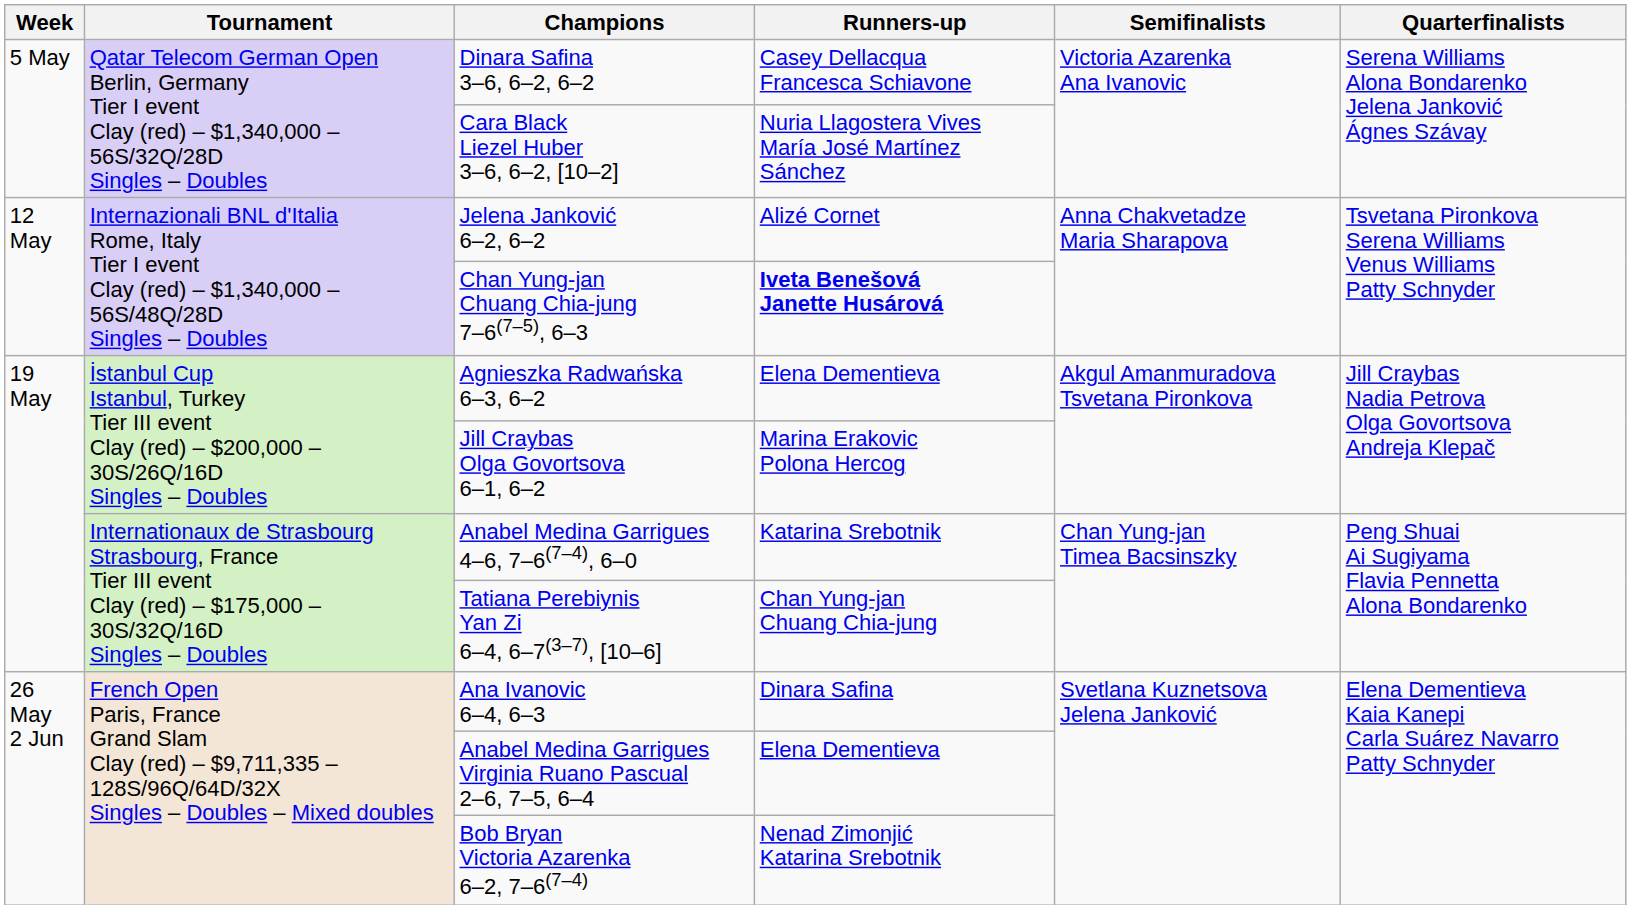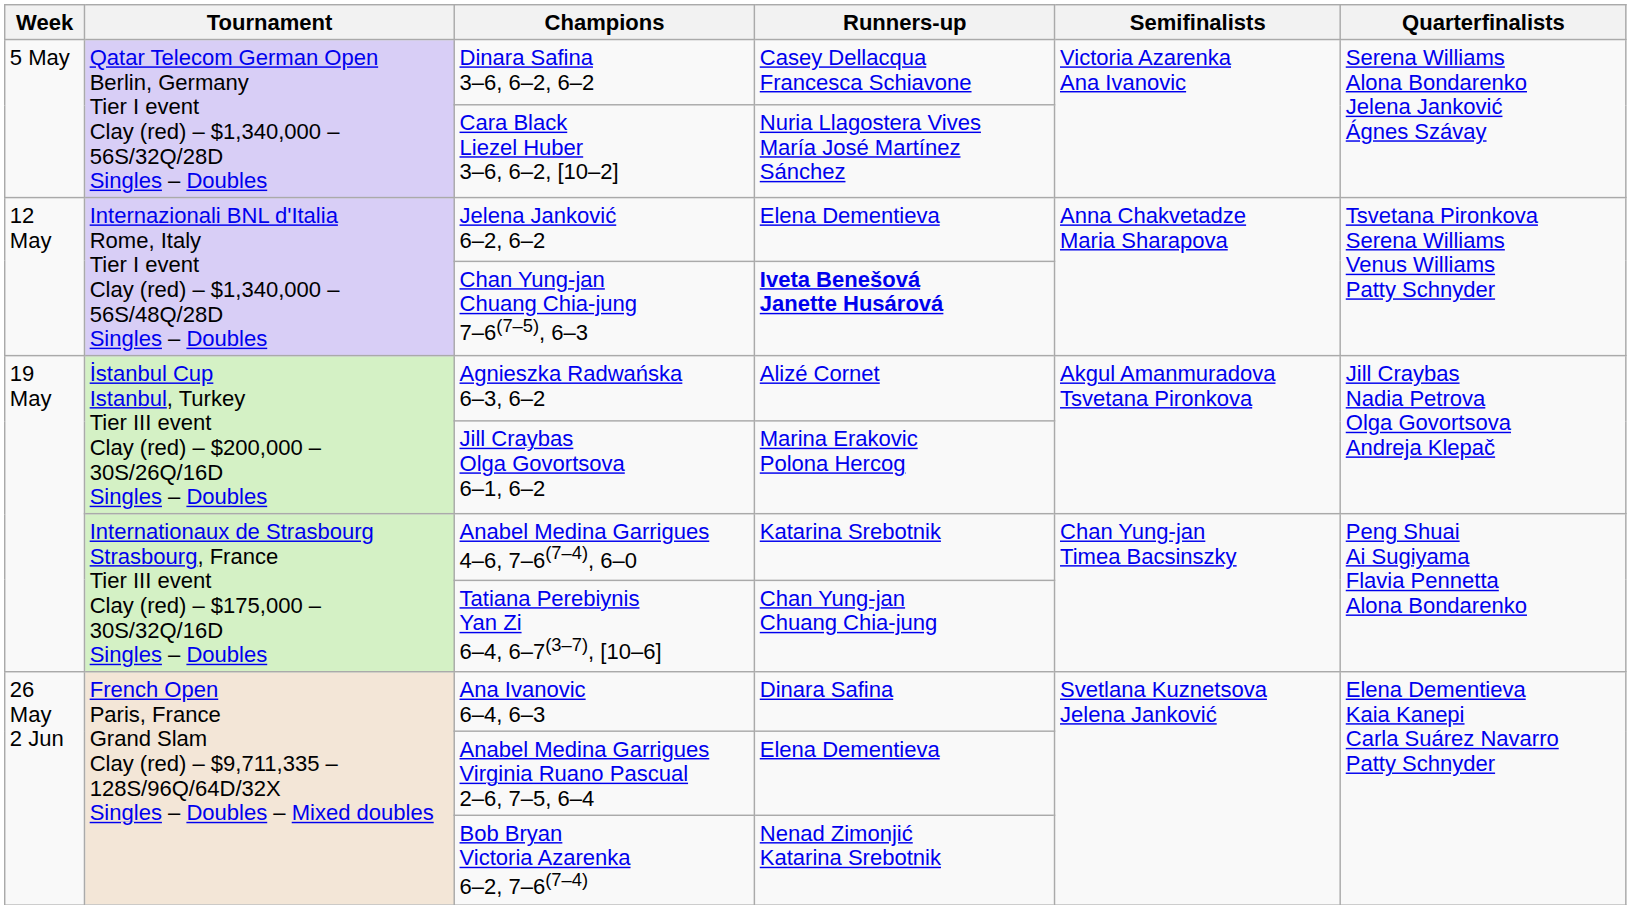 <table class=wikitable style=font-size:95%>
 <tr>
 <th style="width:48px;">Week</th>
 <th style="width:248px;">Tournament</th>
 <th style="width:200px;">Champions</th>
 <th style="width:200px;">Runners-up</th>
 <th style="width:190px;">Semifinalists</th>
 <th style="width:190px;">Quarterfinalists</th>
 </tr>
 <tr valign="top">
 <td rowspan=2>5 May</td>
 <td rowspan=2 style="background:#d8cef6;"><a href='#'>Qatar Telecom German Open</a><br> Berlin, Germany<br>Tier I event<br>Clay (red) – $1,340,000 – 56S/32Q/28D<br><a href='#'>Singles</a> – <a href='#'>Doubles</a></td>
 <td> <a href='#'>Dinara Safina</a><br> 3–6, 6–2, 6–2</td>
 <td> <a href='#'>Casey Dellacqua</a> <br>  <a href='#'>Francesca Schiavone</a></td>
 <td rowspan=2> <a href='#'>Victoria Azarenka</a><br> <a href='#'>Ana Ivanovic</a></td>
 <td rowspan=2> <a href='#'>Serena Williams</a><br> <a href='#'>Alona Bondarenko</a><br>  <a href='#'>Jelena Janković</a><br> <a href='#'>Ágnes Szávay</a></td>
 </tr>
 <tr valign="top">
 <td> <a href='#'>Cara Black</a> <br>  <a href='#'>Liezel Huber</a> <br> 3–6, 6–2, [10–2]</td>
 <td> <a href='#'>Nuria Llagostera Vives</a> <br>   <a href='#'>María José Martínez Sánchez</a></td>
 </tr>
 <tr valign="top">
 <td rowspan=2>12 May</td>
 <td rowspan=2 style="background:#d8cef6;"><a href='#'>Internazionali BNL d'Italia</a><br> Rome, Italy<br>Tier I event<br>Clay (red) – $1,340,000 – 56S/48Q/28D<br><a href='#'>Singles</a> – <a href='#'>Doubles</a></td>
 <td> <a href='#'>Jelena Janković</a><br>6–2, 6–2</td>
-<td> <a href='#'>Alizé Cornet</a></td>
+<td> <a href='#'>Elena Dementieva</a></td>
 <td rowspan=2> <a href='#'>Anna Chakvetadze</a><br>  <a href='#'>Maria Sharapova</a></td>
 <td rowspan=2> <a href='#'>Tsvetana Pironkova</a><br> <a href='#'>Serena Williams</a><br> <a href='#'>Venus Williams</a><br> <a href='#'>Patty Schnyder</a></td>
 </tr>
 <tr valign="top">
 <td> <a href='#'>Chan Yung-jan</a> <br>  <a href='#'>Chuang Chia-jung</a><br>7–6<sup>(7–5)</sup>, 6–3</td>
 <td><strong> <a href='#'>Iveta Benešová</a> <br>  <a href='#'>Janette Husárová</a></strong></td>
 </tr>
 <tr valign="top">
 <td rowspan=4>19 May</td>
 <td rowspan=2 style="background:#d4f1c5;"><a href='#'>İstanbul Cup</a><br> <a href='#'>Istanbul</a>, Turkey<br>Tier III event<br>Clay (red) – $200,000 – 30S/26Q/16D<br><a href='#'>Singles</a> – <a href='#'>Doubles</a></td>
 <td> <a href='#'>Agnieszka Radwańska</a> <br>6–3, 6–2</td>
-<td> <a href='#'>Elena Dementieva</a></td>
+<td> <a href='#'>Alizé Cornet</a></td>
 <td rowspan=2> <a href='#'>Akgul Amanmuradova</a><br> <a href='#'>Tsvetana Pironkova</a></td>
 <td rowspan=2> <a href='#'>Jill Craybas</a><br> <a href='#'>Nadia Petrova</a> <br>   <a href='#'>Olga Govortsova</a><br> <a href='#'>Andreja Klepač</a></td>
 </tr>
 <tr valign="top">
 <td> <a href='#'>Jill Craybas</a> <br>  <a href='#'>Olga Govortsova</a><br>6–1, 6–2</td>
 <td> <a href='#'>Marina Erakovic</a> <br>  <a href='#'>Polona Hercog</a></td>
 </tr>
 <tr valign="top">
 <td rowspan=2 style="background:#d4f1c5;"><a href='#'>Internationaux de Strasbourg</a><br> <a href='#'>Strasbourg</a>, France<br>Tier III event<br>Clay (red) – $175,000 – 30S/32Q/16D<br><a href='#'>Singles</a> – <a href='#'>Doubles</a></td>
 <td> <a href='#'>Anabel Medina Garrigues</a><br>4–6, 7–6<sup>(7–4)</sup>, 6–0</td>
 <td> <a href='#'>Katarina Srebotnik</a></td>
 <td rowspan=2> <a href='#'>Chan Yung-jan</a><br> <a href='#'>Timea Bacsinszky</a></td>
 <td rowspan=2> <a href='#'>Peng Shuai</a><br> <a href='#'>Ai Sugiyama</a><br> <a href='#'>Flavia Pennetta</a><br> <a href='#'>Alona Bondarenko</a></td>
 </tr>
 <tr valign="top">
 <td> <a href='#'>Tatiana Perebiynis</a> <br>  <a href='#'>Yan Zi</a><br>6–4, 6–7<sup>(3–7)</sup>, [10–6]</td>
 <td> <a href='#'>Chan Yung-jan</a> <br>  <a href='#'>Chuang Chia-jung</a></td>
 </tr>
 <tr valign="top">
 <td rowspan=3>26 May<br>2 Jun</td>
 <td rowspan=3 style="background:#f3e6d7;"><a href='#'>French Open</a><br> Paris, France<br>Grand Slam<br>Clay (red) – $9,711,335 – 128S/96Q/64D/32X<br><a href='#'>Singles</a> – <a href='#'>Doubles</a>  – <a href='#'>Mixed doubles</a></td>
 <td> <a href='#'>Ana Ivanovic</a><br> 6–4, 6–3</td>
 <td> <a href='#'>Dinara Safina</a></td>
 <td rowspan=3> <a href='#'>Svetlana Kuznetsova</a><br> <a href='#'>Jelena Janković</a></td>
 <td rowspan=3> <a href='#'>Elena Dementieva</a><br> <a href='#'>Kaia Kanepi</a><br> <a href='#'>Carla Suárez Navarro</a><br> <a href='#'>Patty Schnyder</a></td>
 </tr>
 <tr valign="top">
 <td> <a href='#'>Anabel Medina Garrigues</a> <br>  <a href='#'>Virginia Ruano Pascual</a><br>2–6, 7–5, 6–4</td>
 <td> <a href='#'>Elena Dementieva</a></td>
 </tr>
 <tr valign=top>
 <td> <a href='#'>Bob Bryan</a> <br>  <a href='#'>Victoria Azarenka</a><br>6–2, 7–6<sup>(7–4)</sup></td>
 <td> <a href='#'>Nenad Zimonjić</a> <br>  <a href='#'>Katarina Srebotnik</a></td>
 </tr>
 </table>
